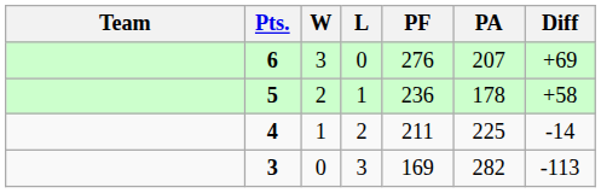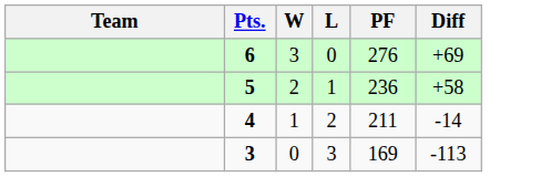 <table class=wikitable style="font-size:90%;">
 <tr align=center>
 <th width=150px>Team</th>
 <th width=30px><a href='#'>Pts.</a></th>
 <th width=20px>W</th>
 <th width=20px>L</th>
 <th width=40px>PF</th>
-<th width=40px>PA</th>
 <th width=40px>Diff</th>
 </tr>
 <tr align=center bgcolor="#ccffcc">
 <td align=left></td>
 <td><strong>6</strong></td>
 <td>3</td>
 <td>0</td>
 <td>276</td>
-<td>207</td>
 <td>+69</td>
 </tr>
 <tr align=center bgcolor="#ccffcc">
 <td align=left></td>
 <td><strong>5</strong></td>
 <td>2</td>
 <td>1</td>
 <td>236</td>
-<td>178</td>
 <td>+58</td>
 </tr>
 <tr align=center>
 <td align=left></td>
 <td><strong>4</strong></td>
 <td>1</td>
 <td>2</td>
 <td>211</td>
-<td>225</td>
 <td>-14</td>
 </tr>
 <tr align=center>
 <td align=left></td>
 <td><strong>3</strong></td>
 <td>0</td>
 <td>3</td>
 <td>169</td>
-<td>282</td>
 <td>-113</td>
 </tr>
 </table>
